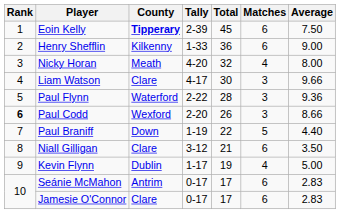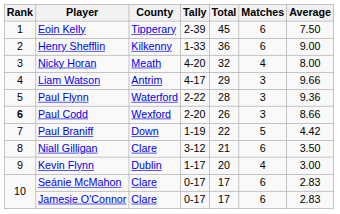 <table class="wikitable">
 <tr>
 <th>Rank</th>
 <th>Player</th>
 <th>County</th>
 <th>Tally</th>
 <th>Total</th>
 <th>Matches</th>
 <th>Average</th>
 </tr>
 <tr>
 <td rowspan=1 align=center>1</td>
 <td><a href='#'>Eoin Kelly</a></td>
-<td><strong><a href='#'>Tipperary</a></strong></td>
+<td><a href='#'>Tipperary</a></td>
 <td align=center>2-39</td>
 <td align=center>45</td>
 <td align=center>6</td>
 <td align=center>7.50</td>
 </tr>
 <tr>
 <td rowspan=1 align=center>2</td>
 <td><a href='#'>Henry Shefflin</a></td>
 <td><a href='#'>Kilkenny</a></td>
 <td align=center>1-33</td>
 <td align=center>36</td>
 <td align=center>6</td>
 <td align=center>9.00</td>
 </tr>
 <tr>
 <td rowspan=1 align=center>3</td>
 <td><a href='#'>Nicky Horan</a></td>
 <td><a href='#'>Meath</a></td>
 <td align=center>4-20</td>
 <td align=center>32</td>
 <td align=center>4</td>
 <td align=center>8.00</td>
 </tr>
 <tr>
 <td rowspan=1 align=center>4</td>
 <td><a href='#'>Liam Watson</a></td>
-<td><a href='#'>Clare</a></td>
+<td><a href='#'>Antrim</a></td>
 <td align=center>4-17</td>
-<td align=center>30</td>
+<td align=center>29</td>
 <td align=center>3</td>
 <td align=center>9.66</td>
 </tr>
 <tr>
 <td rowspan=1 align=center>5</td>
 <td><a href='#'>Paul Flynn</a></td>
 <td><a href='#'>Waterford</a></td>
 <td align=center>2-22</td>
 <td align=center>28</td>
 <td align=center>3</td>
 <td align=center>9.36</td>
 </tr>
 <tr>
 <td rowspan=1 align=center><strong>6</strong></td>
 <td><a href='#'>Paul Codd</a></td>
 <td><a href='#'>Wexford</a></td>
 <td align=center>2-20</td>
 <td align=center>26</td>
 <td align=center>3</td>
 <td align=center>8.66</td>
 </tr>
 <tr>
 <td rowspan=1 align=center>7</td>
 <td><a href='#'>Paul Braniff</a></td>
 <td><a href='#'>Down</a></td>
 <td align=center>1-19</td>
 <td align=center>22</td>
 <td align=center>5</td>
-<td align=center>4.40</td>
+<td align=center>4.42</td>
 </tr>
 <tr>
 <td rowspan=1 align=center>8</td>
 <td><a href='#'>Niall Gilligan</a></td>
 <td><a href='#'>Clare</a></td>
 <td align=center>3-12</td>
 <td align=center>21</td>
 <td align=center>6</td>
 <td align=center>3.50</td>
 </tr>
 <tr>
 <td rowspan=1 align=center>9</td>
 <td><a href='#'>Kevin Flynn</a></td>
 <td><a href='#'>Dublin</a></td>
 <td align=center>1-17</td>
-<td align=center>19</td>
+<td align=center>20</td>
 <td align=center>4</td>
-<td align=center>5.00</td>
+<td align=center>3.00</td>
 </tr>
 <tr>
 <td rowspan=2 align=center>10</td>
 <td><a href='#'>Seánie McMahon</a></td>
-<td><a href='#'>Antrim</a></td>
+<td><a href='#'>Clare</a></td>
 <td align=center>0-17</td>
 <td align=center>17</td>
 <td align=center>6</td>
 <td align=center>2.83</td>
 </tr>
 <tr>
 <td><a href='#'>Jamesie O'Connor</a></td>
 <td><a href='#'>Clare</a></td>
 <td align=center>0-17</td>
 <td align=center>17</td>
 <td align=center>6</td>
 <td align=center>2.83</td>
 </tr>
 </table>
